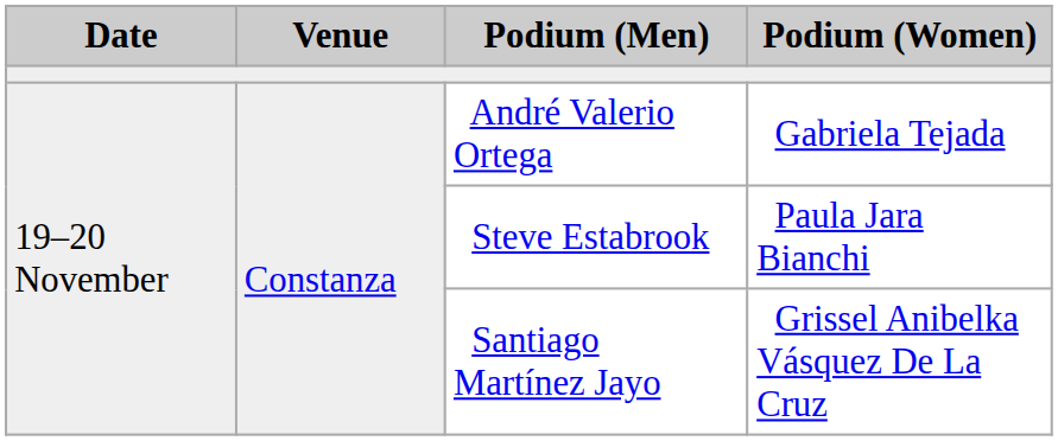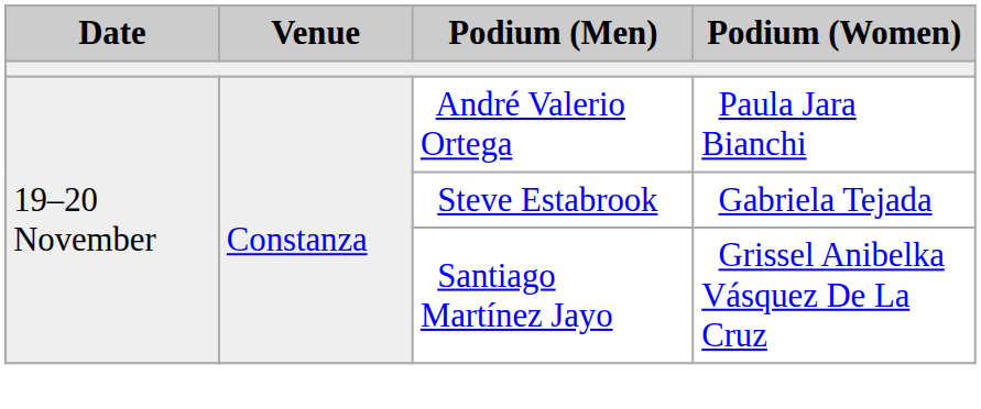 <table class="wikitable" width=70% bgcolor="#f7f8ff" cellpadding="3" cellspacing="0" border="1" style="font-size: 95%; border: gray solid 1px; border-collapse: collapse;">
 <tr bgcolor="#CCCCCC">
 <td align="center"><strong>Date</strong></td>
 <td width=20% align="center"><strong>Venue</strong></td>
 <td width=29% align="center"><strong>Podium (Men)</strong></td>
 <td width=29% align="center"><strong>Podium (Women)</strong></td>
 </tr>
 <tr bgcolor="#EFEFEF">
 <td colspan=4></td>
 </tr>
 <tr bgcolor="#EFEFEF">
 <td rowspan=3>19–20 November</td>
 <td rowspan=3><br><a href='#'>Constanza</a></td>
 <td bgcolor="#ffffff">    <a href='#'>André Valerio Ortega</a></td>
-<td bgcolor="#ffffff">    <a href='#'>Gabriela Tejada</a></td>
+<td bgcolor="#ffffff">    <a href='#'>Paula Jara Bianchi</a></td>
 </tr>
 <tr>
 <td bgcolor="#ffffff">    <a href='#'>Steve Estabrook</a></td>
-<td bgcolor="#ffffff">    <a href='#'>Paula Jara Bianchi</a></td>
+<td bgcolor="#ffffff">    <a href='#'>Gabriela Tejada</a></td>
 </tr>
 <tr>
 <td bgcolor="#ffffff">    <a href='#'>Santiago Martínez Jayo</a></td>
 <td bgcolor="#ffffff">    <a href='#'>Grissel Anibelka Vásquez De La Cruz</a></td>
 </tr>
 </table>
